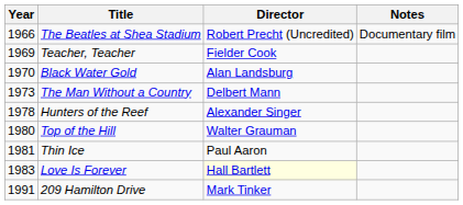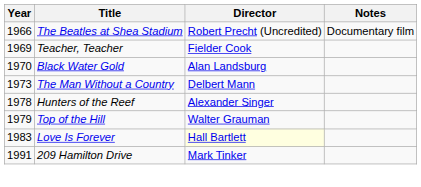 <table class="wikitable">
 <tr>
 <th>Year</th>
 <th>Title</th>
 <th>Director</th>
 <th>Notes</th>
 </tr>
 <tr>
 <td>1966</td>
 <td><em><a href='#'>The Beatles at Shea Stadium</a></em></td>
 <td><a href='#'>Robert Precht</a> (Uncredited)</td>
 <td>Documentary film</td>
 </tr>
 <tr>
 <td>1969</td>
 <td><em>Teacher, Teacher</em></td>
 <td><a href='#'>Fielder Cook</a></td>
 <td></td>
 </tr>
 <tr>
 <td>1970</td>
 <td><em><a href='#'>Black Water Gold</a></em></td>
 <td><a href='#'>Alan Landsburg</a></td>
 <td></td>
 </tr>
 <tr>
 <td>1973</td>
 <td><em><a href='#'>The Man Without a Country</a></em></td>
 <td><a href='#'>Delbert Mann</a></td>
 <td></td>
 </tr>
 <tr>
 <td>1978</td>
 <td><em>Hunters of the Reef</em></td>
 <td><a href='#'>Alexander Singer</a></td>
 <td></td>
 </tr>
 <tr>
-<td>1980</td>
+<td>1979</td>
 <td><em><a href='#'>Top of the Hill</a></em></td>
 <td><a href='#'>Walter Grauman</a></td>
-<td></td>
-</tr>
-<tr>
-<td>1981</td>
-<td><em>Thin Ice</em></td>
-<td>Paul Aaron</td>
 <td></td>
 </tr>
 <tr>
 <td>1983</td>
 <td><em><a href='#'>Love Is Forever</a></em></td>
 <td style="background: lightyellow;"><a href='#'>Hall Bartlett</a></td>
 <td></td>
 </tr>
 <tr>
 <td>1991</td>
 <td><em>209 Hamilton Drive</em></td>
 <td><a href='#'>Mark Tinker</a></td>
 <td></td>
 </tr>
 </table>
